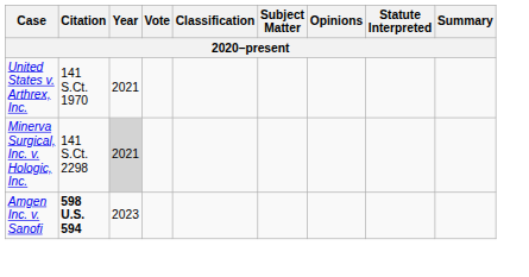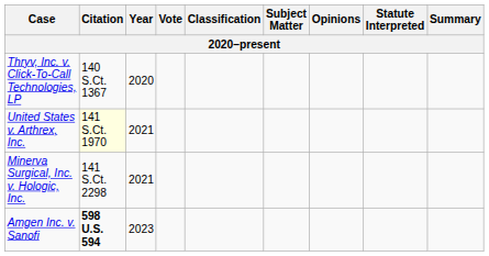 <table class="wikitable sortable">
 <tr>
 <th>Case</th>
 <th>Citation</th>
 <th>Year</th>
 <th>Vote</th>
 <th>Classification</th>
 <th>Subject Matter</th>
 <th>Opinions</th>
 <th>Statute Interpreted</th>
 <th>Summary</th>
 </tr>
 <tr>
 <th colspan="9"><strong>2020–present</strong></th>
 </tr>
 <tr>
+<td><em><a href='#'>Thryv, Inc. v. Click-To-Call Technologies, LP</a></em></td>
+<td>140 S.Ct. 1367</td>
+<td>2020</td>
+<td></td>
+<td></td>
+<td></td>
+<td></td>
+<td></td>
+<td></td>
+</tr>
+<tr>
 <td><em><a href='#'>United States v. Arthrex, Inc.</a></em></td>
-<td>141 S.Ct. 1970</td>
+<td style="background: lightyellow;">141 S.Ct. 1970</td>
 <td>2021</td>
 <td></td>
 <td></td>
 <td></td>
 <td></td>
 <td></td>
 <td></td>
 </tr>
 <tr>
 <td><em><a href='#'>Minerva Surgical, Inc. v. Hologic, Inc.</a></em></td>
 <td>141 S.Ct. 2298</td>
-<td style="background: lightgrey;">2021</td>
+<td>2021</td>
 <td></td>
 <td></td>
 <td></td>
 <td></td>
 <td></td>
 <td></td>
 </tr>
 <tr>
 <td><em><a href='#'>Amgen Inc. v. Sanofi</a></em></td>
 <td><strong>598 U.S. 594</strong></td>
 <td>2023</td>
 <td></td>
 <td></td>
 <td></td>
 <td></td>
 <td></td>
 <td></td>
 </tr>
 </table>
